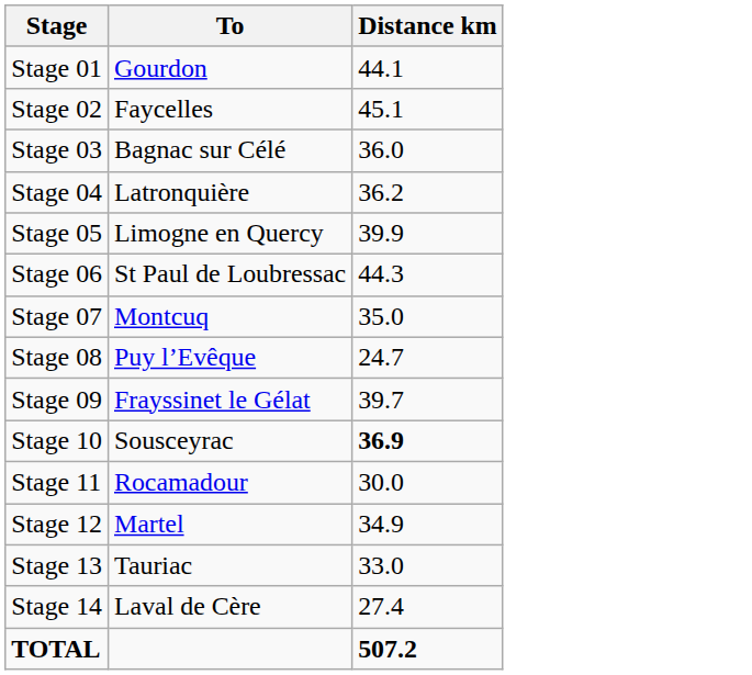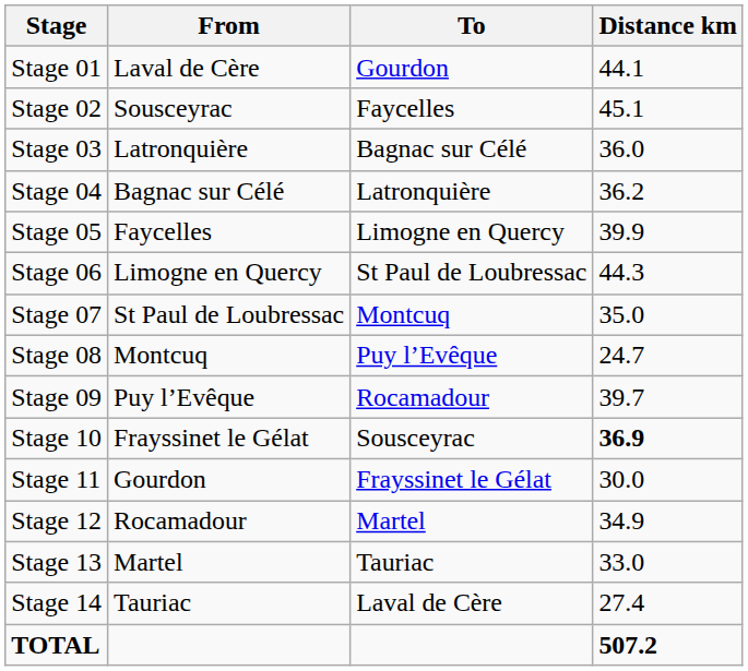 <table class="wikitable">
 <tr>
 <th>Stage</th>
+<th>From</th>
 <th>To</th>
 <th>Distance km</th>
 </tr>
 <tr>
 <td>Stage 01</td>
+<td>Laval de Cère</td>
 <td><a href='#'>Gourdon</a></td>
 <td>44.1</td>
 </tr>
 <tr>
 <td>Stage 02</td>
+<td>Sousceyrac</td>
 <td>Faycelles</td>
 <td>45.1</td>
 </tr>
 <tr>
 <td>Stage 03</td>
+<td>Latronquière</td>
 <td>Bagnac sur Célé</td>
 <td>36.0</td>
 </tr>
 <tr>
 <td>Stage 04</td>
+<td>Bagnac sur Célé</td>
 <td>Latronquière</td>
 <td>36.2</td>
 </tr>
 <tr>
 <td>Stage 05</td>
+<td>Faycelles</td>
 <td>Limogne en Quercy</td>
 <td>39.9</td>
 </tr>
 <tr>
 <td>Stage 06</td>
+<td>Limogne en Quercy</td>
 <td>St Paul de Loubressac</td>
 <td>44.3</td>
 </tr>
 <tr>
 <td>Stage 07</td>
+<td>St Paul de Loubressac</td>
 <td><a href='#'>Montcuq</a></td>
 <td>35.0</td>
 </tr>
 <tr>
 <td>Stage 08</td>
+<td>Montcuq</td>
 <td><a href='#'>Puy l’Evêque</a></td>
 <td>24.7</td>
 </tr>
 <tr>
 <td>Stage 09</td>
-<td><a href='#'>Frayssinet le Gélat</a></td>
+<td>Puy l’Evêque</td>
+<td><a href='#'>Rocamadour</a></td>
 <td>39.7</td>
 </tr>
 <tr>
 <td>Stage 10</td>
+<td>Frayssinet le Gélat</td>
 <td>Sousceyrac</td>
 <td><strong>36.9</strong></td>
 </tr>
 <tr>
 <td>Stage 11</td>
-<td><a href='#'>Rocamadour</a></td>
+<td>Gourdon</td>
+<td><a href='#'>Frayssinet le Gélat</a></td>
 <td>30.0</td>
 </tr>
 <tr>
 <td>Stage 12</td>
+<td>Rocamadour</td>
 <td><a href='#'>Martel</a></td>
 <td>34.9</td>
 </tr>
 <tr>
 <td>Stage 13</td>
+<td>Martel</td>
 <td>Tauriac</td>
 <td>33.0</td>
 </tr>
 <tr>
 <td>Stage 14</td>
+<td>Tauriac</td>
 <td>Laval de Cère</td>
 <td>27.4</td>
 </tr>
 <tr>
 <td><strong>TOTAL</strong></td>
 <td></td>
+<td></td>
 <td><strong>507.2</strong></td>
 </tr>
 </table>
